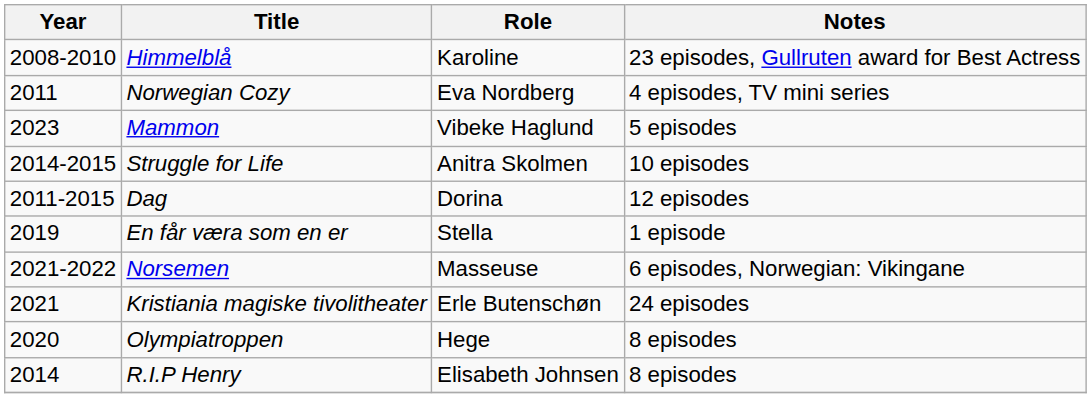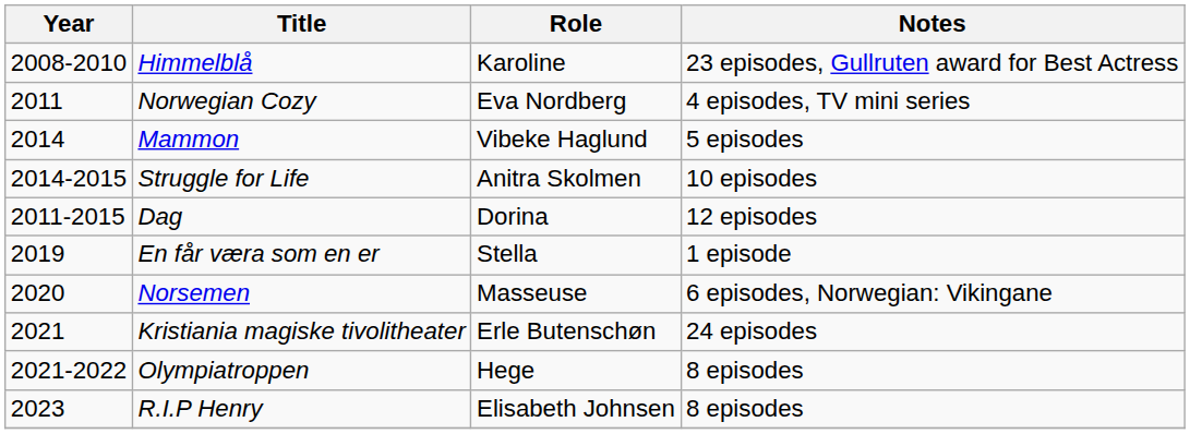 <table class="wikitable">
 <tr>
 <th>Year</th>
 <th>Title</th>
 <th>Role</th>
 <th>Notes</th>
 </tr>
 <tr>
 <td>2008-2010</td>
 <td><em><a href='#'>Himmelblå</a></em></td>
 <td>Karoline</td>
 <td>23 episodes, <a href='#'>Gullruten</a> award for Best Actress</td>
 </tr>
 <tr>
 <td>2011</td>
 <td><em>Norwegian Cozy</em></td>
 <td>Eva Nordberg</td>
 <td>4 episodes, TV mini series</td>
 </tr>
 <tr>
-<td>2023</td>
+<td>2014</td>
 <td><em><a href='#'>Mammon</a></em></td>
 <td>Vibeke Haglund</td>
 <td>5 episodes</td>
 </tr>
 <tr>
 <td>2014-2015</td>
 <td><em>Struggle for Life</em></td>
 <td>Anitra Skolmen</td>
 <td>10 episodes</td>
 </tr>
 <tr>
 <td>2011-2015</td>
 <td><em>Dag</em></td>
 <td>Dorina</td>
 <td>12 episodes</td>
 </tr>
 <tr>
 <td>2019</td>
 <td><em>En får væra som en er</em></td>
 <td>Stella</td>
 <td>1 episode</td>
 </tr>
 <tr>
-<td>2021-2022</td>
+<td>2020</td>
 <td><em><a href='#'>Norsemen</a></em></td>
 <td>Masseuse</td>
 <td>6 episodes, Norwegian: Vikingane</td>
 </tr>
 <tr>
 <td>2021</td>
 <td><em>Kristiania magiske tivolitheater</em></td>
 <td>Erle Butenschøn</td>
 <td>24 episodes</td>
 </tr>
 <tr>
-<td>2020</td>
+<td>2021-2022</td>
 <td><em>Olympiatroppen</em></td>
 <td>Hege</td>
 <td>8 episodes</td>
 </tr>
 <tr>
-<td>2014</td>
+<td>2023</td>
 <td><em>R.I.P Henry</em></td>
 <td>Elisabeth Johnsen</td>
 <td>8 episodes</td>
 </tr>
 <tr>
 </tr>
 </table>
